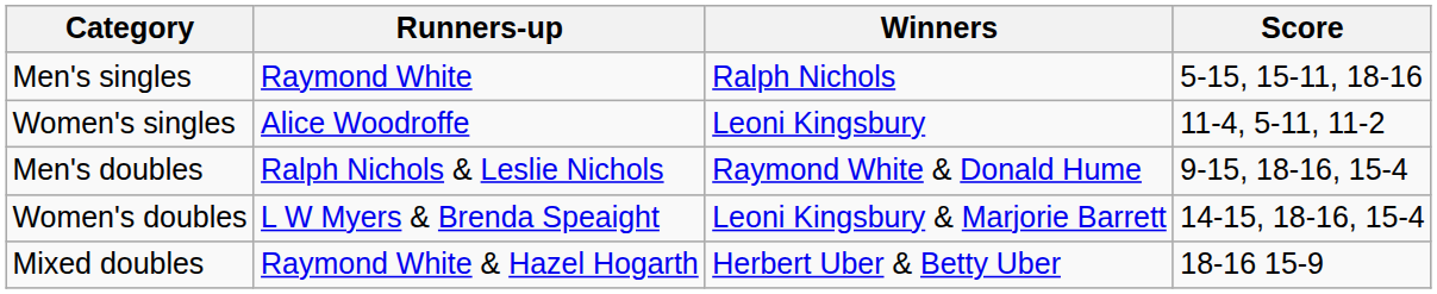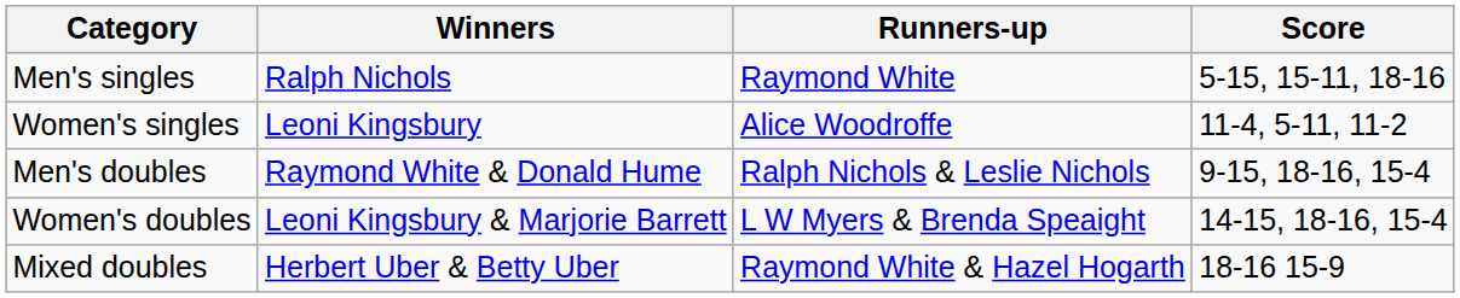 <table class=wikitable style="margin:auto;">
 <tr>
 <th>Category</th>
+<th>Winners</th>
 <th>Runners-up</th>
-<th>Winners</th>
 <th>Score</th>
 </tr>
 <tr>
 <td>Men's singles</td>
+<td> <a href='#'>Ralph Nichols</a></td>
 <td> <a href='#'>Raymond White</a></td>
-<td> <a href='#'>Ralph Nichols</a></td>
 <td>5-15, 15-11, 18-16</td>
 </tr>
 <tr>
 <td>Women's singles</td>
+<td> <a href='#'>Leoni Kingsbury</a></td>
 <td> <a href='#'>Alice Woodroffe</a></td>
-<td> <a href='#'>Leoni Kingsbury</a></td>
 <td>11-4, 5-11, 11-2</td>
 </tr>
 <tr>
 <td>Men's doubles</td>
+<td> <a href='#'>Raymond White</a> & <a href='#'>Donald Hume</a></td>
 <td> <a href='#'>Ralph Nichols</a> & <a href='#'>Leslie Nichols</a></td>
-<td> <a href='#'>Raymond White</a> & <a href='#'>Donald Hume</a></td>
 <td>9-15, 18-16, 15-4</td>
 </tr>
 <tr>
 <td>Women's doubles</td>
+<td> <a href='#'>Leoni Kingsbury</a> & <a href='#'>Marjorie Barrett</a></td>
 <td> <a href='#'>L W Myers</a> &  <a href='#'>Brenda Speaight</a></td>
-<td> <a href='#'>Leoni Kingsbury</a> & <a href='#'>Marjorie Barrett</a></td>
 <td>14-15, 18-16, 15-4</td>
 </tr>
 <tr>
 <td>Mixed doubles</td>
+<td> <a href='#'>Herbert Uber</a> & <a href='#'>Betty Uber</a></td>
 <td> <a href='#'>Raymond White</a> & <a href='#'>Hazel Hogarth</a></td>
-<td> <a href='#'>Herbert Uber</a> & <a href='#'>Betty Uber</a></td>
 <td>18-16 15-9</td>
 </tr>
 </table>
